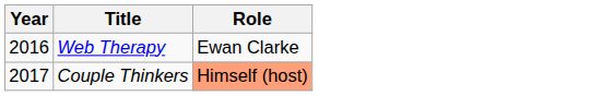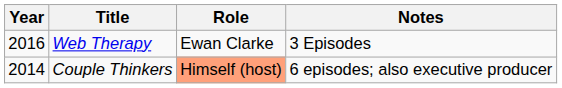 <table class="wikitable sortable">
 <tr>
 <th>Year</th>
 <th>Title</th>
 <th>Role</th>
+<th class="unsortable">Notes</th>
 </tr>
 <tr>
 <td>2016</td>
 <td><em><a href='#'>Web Therapy</a></em></td>
 <td>Ewan Clarke</td>
+<td>3 Episodes</td>
 </tr>
 <tr>
-<td>2017</td>
+<td>2014</td>
 <td><em>Couple Thinkers</em></td>
 <td style="background: lightsalmon;">Himself (host)</td>
+<td>6 episodes; also executive producer</td>
 </tr>
 </table>
